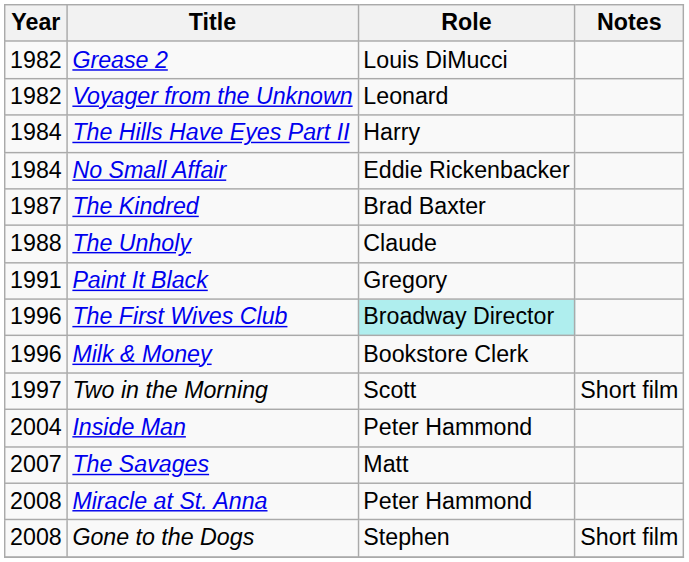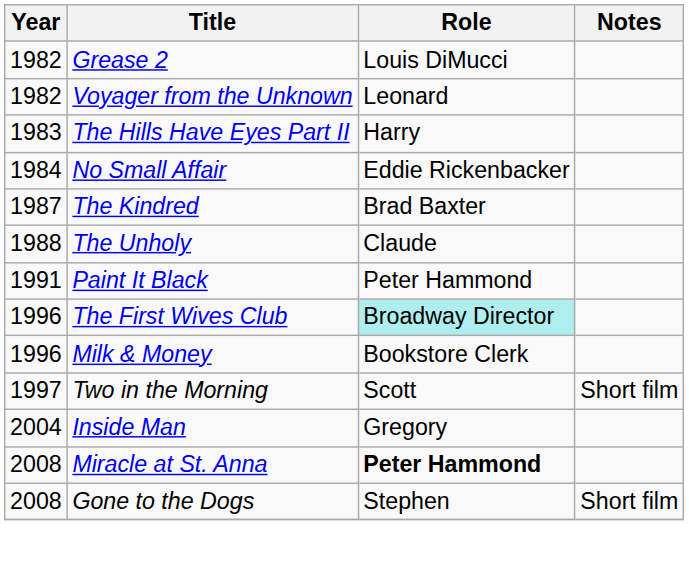 <table class="wikitable">
 <tr>
 <th>Year</th>
 <th>Title</th>
 <th>Role</th>
 <th>Notes</th>
 </tr>
 <tr>
 <td>1982</td>
 <td><em><a href='#'>Grease 2</a></em></td>
 <td>Louis DiMucci</td>
 <td></td>
 </tr>
 <tr>
 <td>1982</td>
 <td><em><a href='#'>Voyager from the Unknown</a></em></td>
 <td>Leonard</td>
 <td></td>
 </tr>
 <tr>
-<td>1984</td>
+<td>1983</td>
 <td><em><a href='#'>The Hills Have Eyes Part II</a></em></td>
 <td>Harry</td>
 <td></td>
 </tr>
 <tr>
 <td>1984</td>
 <td><em><a href='#'>No Small Affair</a></em></td>
 <td>Eddie Rickenbacker</td>
 <td></td>
 </tr>
 <tr>
 <td>1987</td>
 <td><em><a href='#'>The Kindred</a></em></td>
 <td>Brad Baxter</td>
 <td></td>
 </tr>
 <tr>
 <td>1988</td>
 <td><em><a href='#'>The Unholy</a></em></td>
 <td>Claude</td>
 <td></td>
 </tr>
 <tr>
 <td>1991</td>
 <td><em><a href='#'>Paint It Black</a></em></td>
-<td>Gregory</td>
+<td>Peter Hammond</td>
 <td></td>
 </tr>
 <tr>
 <td>1996</td>
 <td><em><a href='#'>The First Wives Club</a></em></td>
 <td style="background: paleturquoise;">Broadway Director</td>
 <td></td>
 </tr>
 <tr>
 <td>1996</td>
 <td><em><a href='#'>Milk & Money</a></em></td>
 <td>Bookstore Clerk</td>
 <td></td>
 </tr>
 <tr>
 <td>1997</td>
 <td><em>Two in the Morning</em></td>
 <td>Scott</td>
 <td>Short film</td>
 </tr>
 <tr>
 <td>2004</td>
 <td><em><a href='#'>Inside Man</a></em></td>
-<td>Peter Hammond</td>
-<td></td>
-</tr>
-<tr>
-<td>2007</td>
-<td><em><a href='#'>The Savages</a></em></td>
-<td>Matt</td>
+<td>Gregory</td>
 <td></td>
 </tr>
 <tr>
 <td>2008</td>
 <td><em><a href='#'>Miracle at St. Anna</a></em></td>
-<td>Peter Hammond</td>
+<td><strong>Peter Hammond</strong></td>
 <td></td>
 </tr>
 <tr>
 <td>2008</td>
 <td><em>Gone to the Dogs</em></td>
 <td>Stephen</td>
 <td>Short film</td>
 </tr>
 <tr>
 </tr>
 </table>
